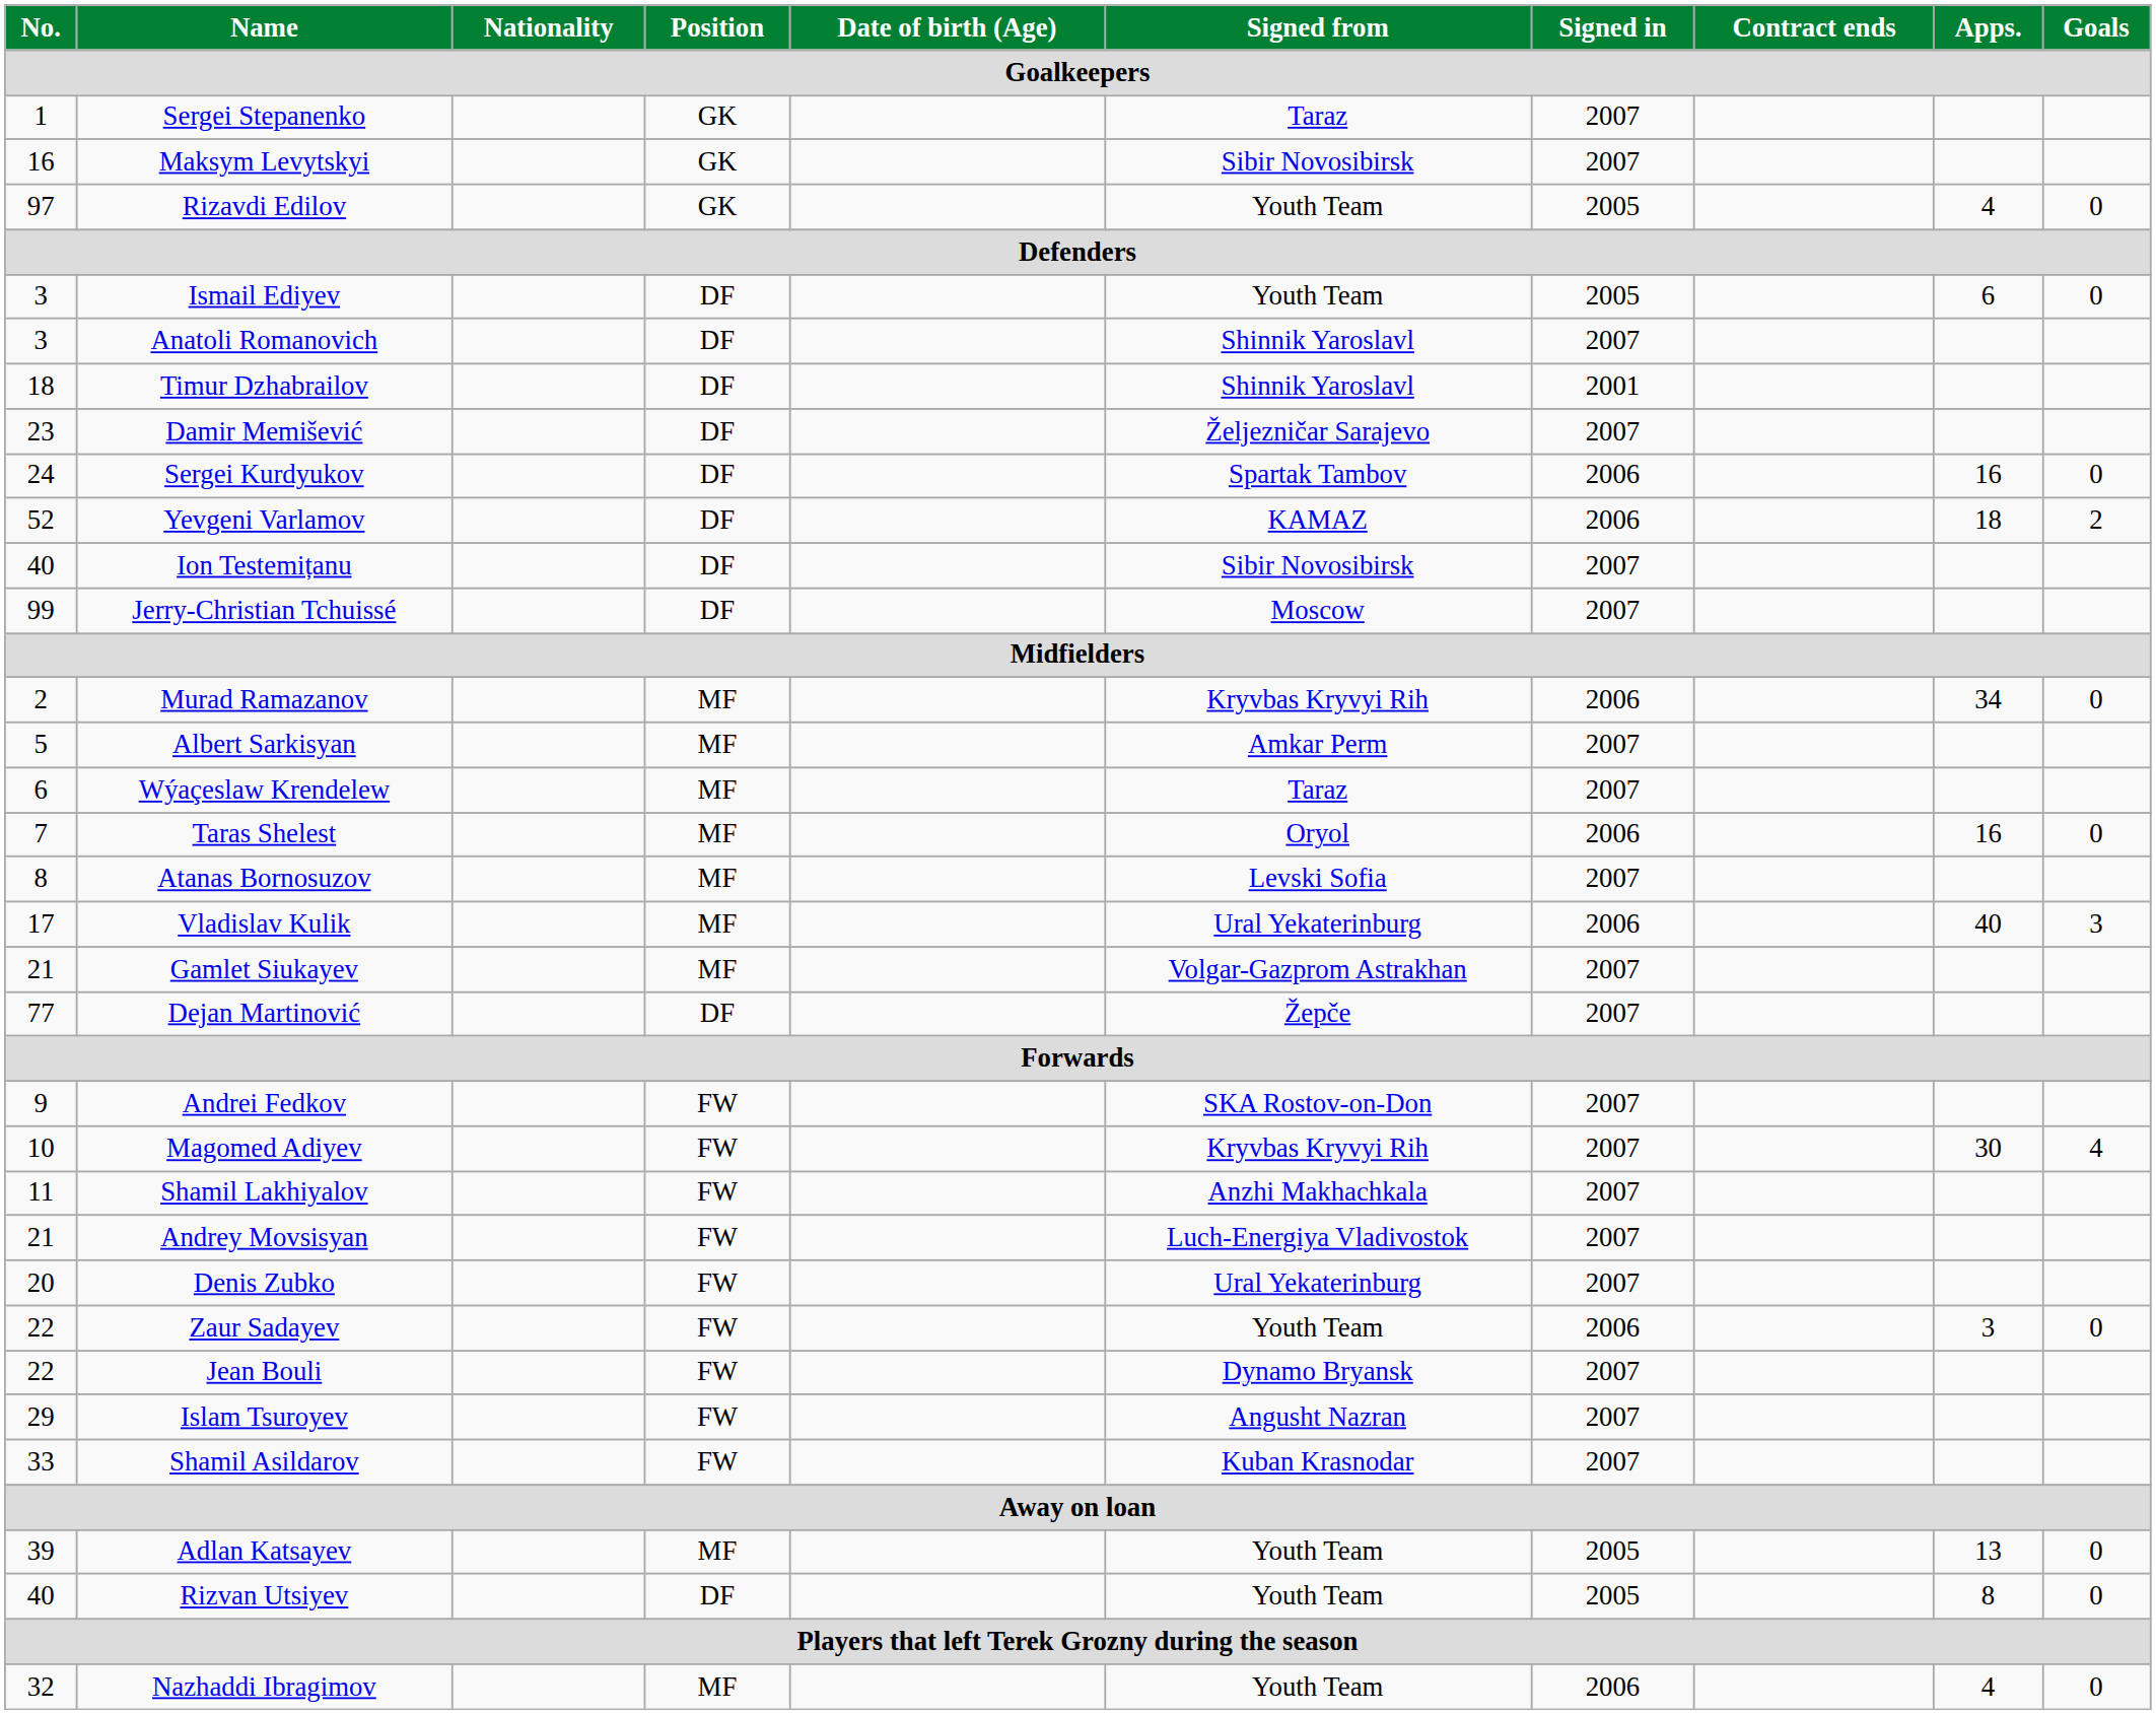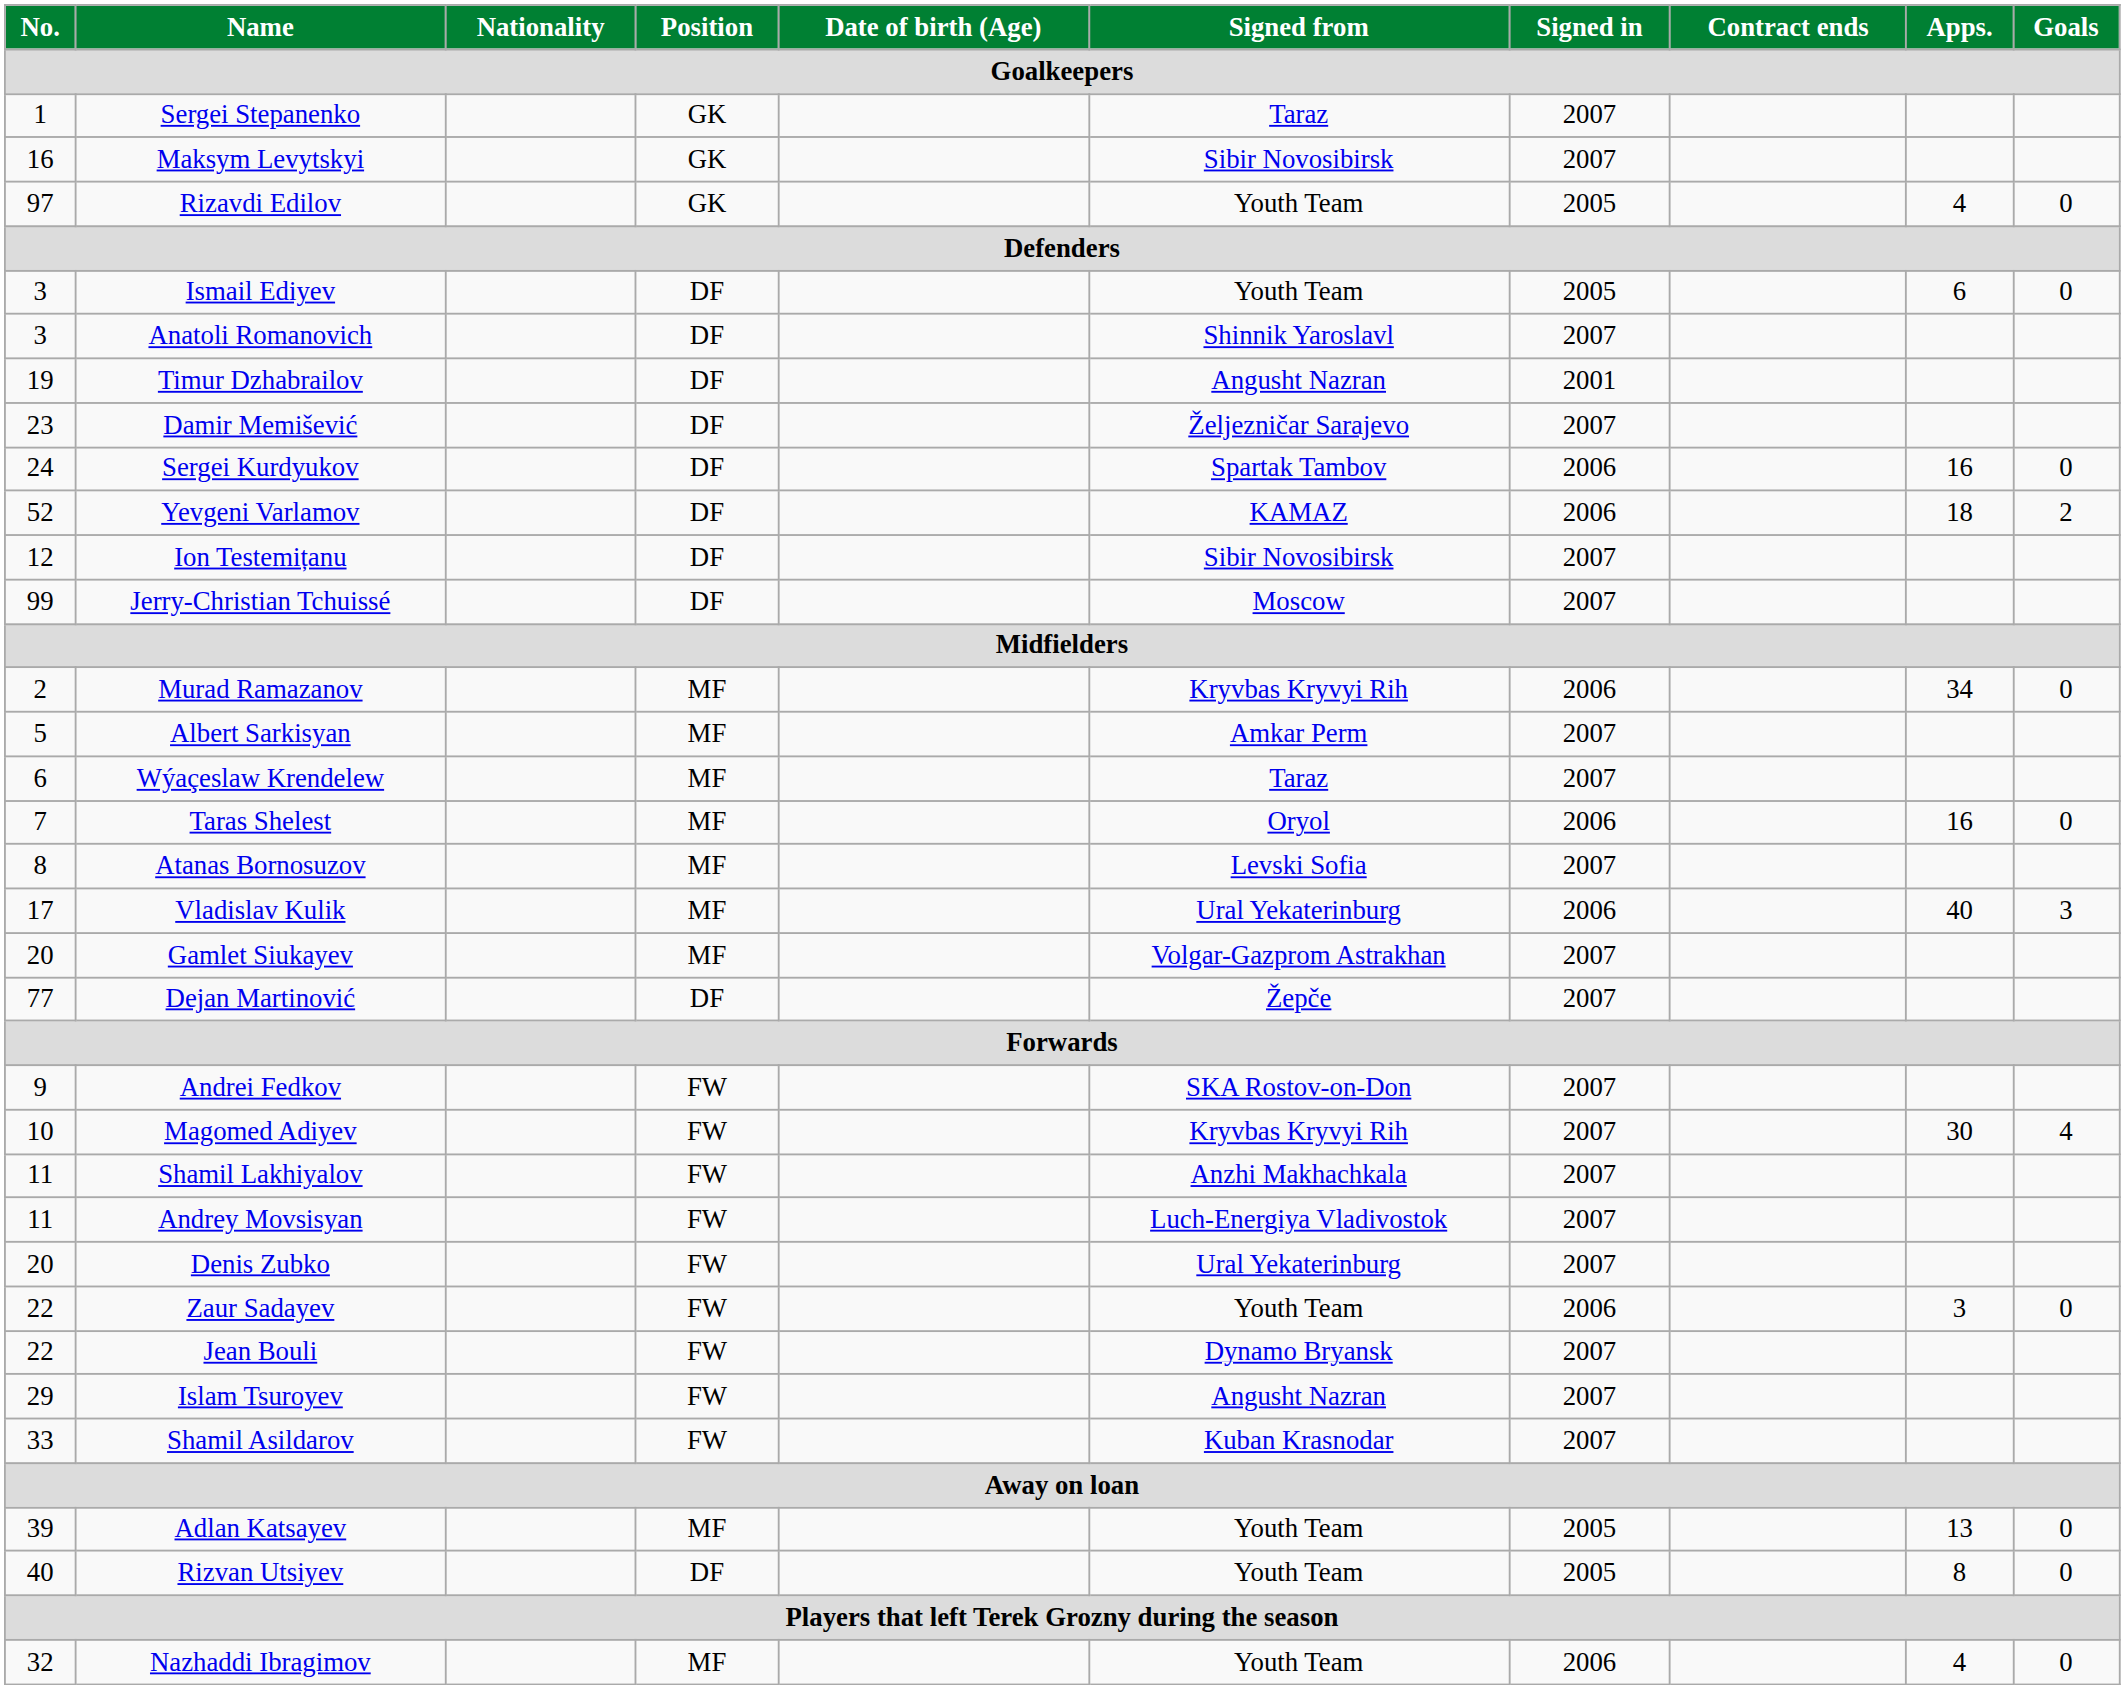 <table class="wikitable"  style="text-align:center; font-size:90%; width:90%;">
 <tr>
 <th style="background:#008033; color:white; text-align:center;">No.</th>
 <th style="background:#008033; color:white; text-align:center;">Name</th>
 <th style="background:#008033; color:white; text-align:center;">Nationality</th>
 <th style="background:#008033; color:white; text-align:center;">Position</th>
 <th style="background:#008033; color:white; text-align:center;">Date of birth (Age)</th>
 <th style="background:#008033; color:white; text-align:center;">Signed from</th>
 <th style="background:#008033; color:white; text-align:center;">Signed in</th>
 <th style="background:#008033; color:white; text-align:center;">Contract ends</th>
 <th style="background:#008033; color:white; text-align:center;">Apps.</th>
 <th style="background:#008033; color:white; text-align:center;">Goals</th>
 </tr>
 <tr>
 <th colspan="11"  style="background:#dcdcdc; text-align:center;">Goalkeepers</th>
 </tr>
 <tr>
 <td>1</td>
 <td><a href='#'>Sergei Stepanenko</a></td>
 <td></td>
 <td>GK</td>
 <td></td>
 <td><a href='#'>Taraz</a></td>
 <td>2007</td>
 <td></td>
 <td></td>
 <td></td>
 </tr>
 <tr>
 <td>16</td>
 <td><a href='#'>Maksym Levytskyi</a></td>
 <td></td>
 <td>GK</td>
 <td></td>
 <td><a href='#'>Sibir Novosibirsk</a></td>
 <td>2007</td>
 <td></td>
 <td></td>
 <td></td>
 </tr>
 <tr>
 <td>97</td>
 <td><a href='#'>Rizavdi Edilov</a></td>
 <td></td>
 <td>GK</td>
 <td></td>
 <td>Youth Team</td>
 <td>2005</td>
 <td></td>
 <td>4</td>
 <td>0</td>
 </tr>
 <tr>
 <th colspan="11"  style="background:#dcdcdc; text-align:center;">Defenders</th>
 </tr>
 <tr>
 <td>3</td>
 <td><a href='#'>Ismail Ediyev</a></td>
 <td></td>
 <td>DF</td>
 <td></td>
 <td>Youth Team</td>
 <td>2005</td>
 <td></td>
 <td>6</td>
 <td>0</td>
 </tr>
 <tr>
 <td>3</td>
 <td><a href='#'>Anatoli Romanovich</a></td>
 <td></td>
 <td>DF</td>
 <td></td>
 <td><a href='#'>Shinnik Yaroslavl</a></td>
 <td>2007</td>
 <td></td>
 <td></td>
 <td></td>
 </tr>
 <tr>
-<td>18</td>
+<td>19</td>
 <td><a href='#'>Timur Dzhabrailov</a></td>
 <td></td>
 <td>DF</td>
 <td></td>
-<td><a href='#'>Shinnik Yaroslavl</a></td>
+<td><a href='#'>Angusht Nazran</a></td>
 <td>2001</td>
 <td></td>
 <td></td>
 <td></td>
 </tr>
 <tr>
 <td>23</td>
 <td><a href='#'>Damir Memišević</a></td>
 <td></td>
 <td>DF</td>
 <td></td>
 <td><a href='#'>Željezničar Sarajevo</a></td>
 <td>2007</td>
 <td></td>
 <td></td>
 <td></td>
 </tr>
 <tr>
 <td>24</td>
 <td><a href='#'>Sergei Kurdyukov</a></td>
 <td></td>
 <td>DF</td>
 <td></td>
 <td><a href='#'>Spartak Tambov</a></td>
 <td>2006</td>
 <td></td>
 <td>16</td>
 <td>0</td>
 </tr>
 <tr>
 <td>52</td>
 <td><a href='#'>Yevgeni Varlamov</a></td>
 <td></td>
 <td>DF</td>
 <td></td>
 <td><a href='#'>KAMAZ</a></td>
 <td>2006</td>
 <td></td>
 <td>18</td>
 <td>2</td>
 </tr>
 <tr>
-<td>40</td>
+<td>12</td>
 <td><a href='#'>Ion Testemițanu</a></td>
 <td></td>
 <td>DF</td>
 <td></td>
 <td><a href='#'>Sibir Novosibirsk</a></td>
 <td>2007</td>
 <td></td>
 <td></td>
 <td></td>
 </tr>
 <tr>
 <td>99</td>
 <td><a href='#'>Jerry-Christian Tchuissé</a></td>
 <td></td>
 <td>DF</td>
 <td></td>
 <td><a href='#'>Moscow</a></td>
 <td>2007</td>
 <td></td>
 <td></td>
 <td></td>
 </tr>
 <tr>
 <th colspan="11"  style="background:#dcdcdc; text-align:center;">Midfielders</th>
 </tr>
 <tr>
 <td>2</td>
 <td><a href='#'>Murad Ramazanov</a></td>
 <td></td>
 <td>MF</td>
 <td></td>
 <td><a href='#'>Kryvbas Kryvyi Rih</a></td>
 <td>2006</td>
 <td></td>
 <td>34</td>
 <td>0</td>
 </tr>
 <tr>
 <td>5</td>
 <td><a href='#'>Albert Sarkisyan</a></td>
 <td></td>
 <td>MF</td>
 <td></td>
 <td><a href='#'>Amkar Perm</a></td>
 <td>2007</td>
 <td></td>
 <td></td>
 <td></td>
 </tr>
 <tr>
 <td>6</td>
 <td><a href='#'>Wýaçeslaw Krendelew</a></td>
 <td></td>
 <td>MF</td>
 <td></td>
 <td><a href='#'>Taraz</a></td>
 <td>2007</td>
 <td></td>
 <td></td>
 <td></td>
 </tr>
 <tr>
 <td>7</td>
 <td><a href='#'>Taras Shelest</a></td>
 <td></td>
 <td>MF</td>
 <td></td>
 <td><a href='#'>Oryol</a></td>
 <td>2006</td>
 <td></td>
 <td>16</td>
 <td>0</td>
 </tr>
 <tr>
 <td>8</td>
 <td><a href='#'>Atanas Bornosuzov</a></td>
 <td></td>
 <td>MF</td>
 <td></td>
 <td><a href='#'>Levski Sofia</a></td>
 <td>2007</td>
 <td></td>
 <td></td>
 <td></td>
 </tr>
 <tr>
 <td>17</td>
 <td><a href='#'>Vladislav Kulik</a></td>
 <td></td>
 <td>MF</td>
 <td></td>
 <td><a href='#'>Ural Yekaterinburg</a></td>
 <td>2006</td>
 <td></td>
 <td>40</td>
 <td>3</td>
 </tr>
 <tr>
-<td>21</td>
+<td>20</td>
 <td><a href='#'>Gamlet Siukayev</a></td>
 <td></td>
 <td>MF</td>
 <td></td>
 <td><a href='#'>Volgar-Gazprom Astrakhan</a></td>
 <td>2007</td>
 <td></td>
 <td></td>
 <td></td>
 </tr>
 <tr>
 <td>77</td>
 <td><a href='#'>Dejan Martinović</a></td>
 <td></td>
 <td>DF</td>
 <td></td>
 <td><a href='#'>Žepče</a></td>
 <td>2007</td>
 <td></td>
 <td></td>
 <td></td>
 </tr>
 <tr>
 <th colspan="11"  style="background:#dcdcdc; text-align:center;">Forwards</th>
 </tr>
 <tr>
 <td>9</td>
 <td><a href='#'>Andrei Fedkov</a></td>
 <td></td>
 <td>FW</td>
 <td></td>
 <td><a href='#'>SKA Rostov-on-Don</a></td>
 <td>2007</td>
 <td></td>
 <td></td>
 <td></td>
 </tr>
 <tr>
 <td>10</td>
 <td><a href='#'>Magomed Adiyev</a></td>
 <td></td>
 <td>FW</td>
 <td></td>
 <td><a href='#'>Kryvbas Kryvyi Rih</a></td>
 <td>2007</td>
 <td></td>
 <td>30</td>
 <td>4</td>
 </tr>
 <tr>
 <td>11</td>
 <td><a href='#'>Shamil Lakhiyalov</a></td>
 <td></td>
 <td>FW</td>
 <td></td>
 <td><a href='#'>Anzhi Makhachkala</a></td>
 <td>2007</td>
 <td></td>
 <td></td>
 <td></td>
 </tr>
 <tr>
-<td>21</td>
+<td>11</td>
 <td><a href='#'>Andrey Movsisyan</a></td>
 <td></td>
 <td>FW</td>
 <td></td>
 <td><a href='#'>Luch-Energiya Vladivostok</a></td>
 <td>2007</td>
 <td></td>
 <td></td>
 <td></td>
 </tr>
 <tr>
 <td>20</td>
 <td><a href='#'>Denis Zubko</a></td>
 <td></td>
 <td>FW</td>
 <td></td>
 <td><a href='#'>Ural Yekaterinburg</a></td>
 <td>2007</td>
 <td></td>
 <td></td>
 <td></td>
 </tr>
 <tr>
 <td>22</td>
 <td><a href='#'>Zaur Sadayev</a></td>
 <td></td>
 <td>FW</td>
 <td></td>
 <td>Youth Team</td>
 <td>2006</td>
 <td></td>
 <td>3</td>
 <td>0</td>
 </tr>
 <tr>
 <td>22</td>
 <td><a href='#'>Jean Bouli</a></td>
 <td></td>
 <td>FW</td>
 <td></td>
 <td><a href='#'>Dynamo Bryansk</a></td>
 <td>2007</td>
 <td></td>
 <td></td>
 <td></td>
 </tr>
 <tr>
 <td>29</td>
 <td><a href='#'>Islam Tsuroyev</a></td>
 <td></td>
 <td>FW</td>
 <td></td>
 <td><a href='#'>Angusht Nazran</a></td>
 <td>2007</td>
 <td></td>
 <td></td>
 <td></td>
 </tr>
 <tr>
 <td>33</td>
 <td><a href='#'>Shamil Asildarov</a></td>
 <td></td>
 <td>FW</td>
 <td></td>
 <td><a href='#'>Kuban Krasnodar</a></td>
 <td>2007</td>
 <td></td>
 <td></td>
 <td></td>
 </tr>
 <tr>
 <th colspan="11"  style="background:#dcdcdc; text-align:center;">Away on loan</th>
 </tr>
 <tr>
 <td>39</td>
 <td><a href='#'>Adlan Katsayev</a></td>
 <td></td>
 <td>MF</td>
 <td></td>
 <td>Youth Team</td>
 <td>2005</td>
 <td></td>
 <td>13</td>
 <td>0</td>
 </tr>
 <tr>
 <td>40</td>
 <td><a href='#'>Rizvan Utsiyev</a></td>
 <td></td>
 <td>DF</td>
 <td></td>
 <td>Youth Team</td>
 <td>2005</td>
 <td></td>
 <td>8</td>
 <td>0</td>
 </tr>
 <tr>
 <th colspan="11"  style="background:#dcdcdc; text-align:center;">Players that left Terek Grozny during the season</th>
 </tr>
 <tr>
 <td>32</td>
 <td><a href='#'>Nazhaddi Ibragimov</a></td>
 <td></td>
 <td>MF</td>
 <td></td>
 <td>Youth Team</td>
 <td>2006</td>
 <td></td>
 <td>4</td>
 <td>0</td>
 </tr>
 </table>
